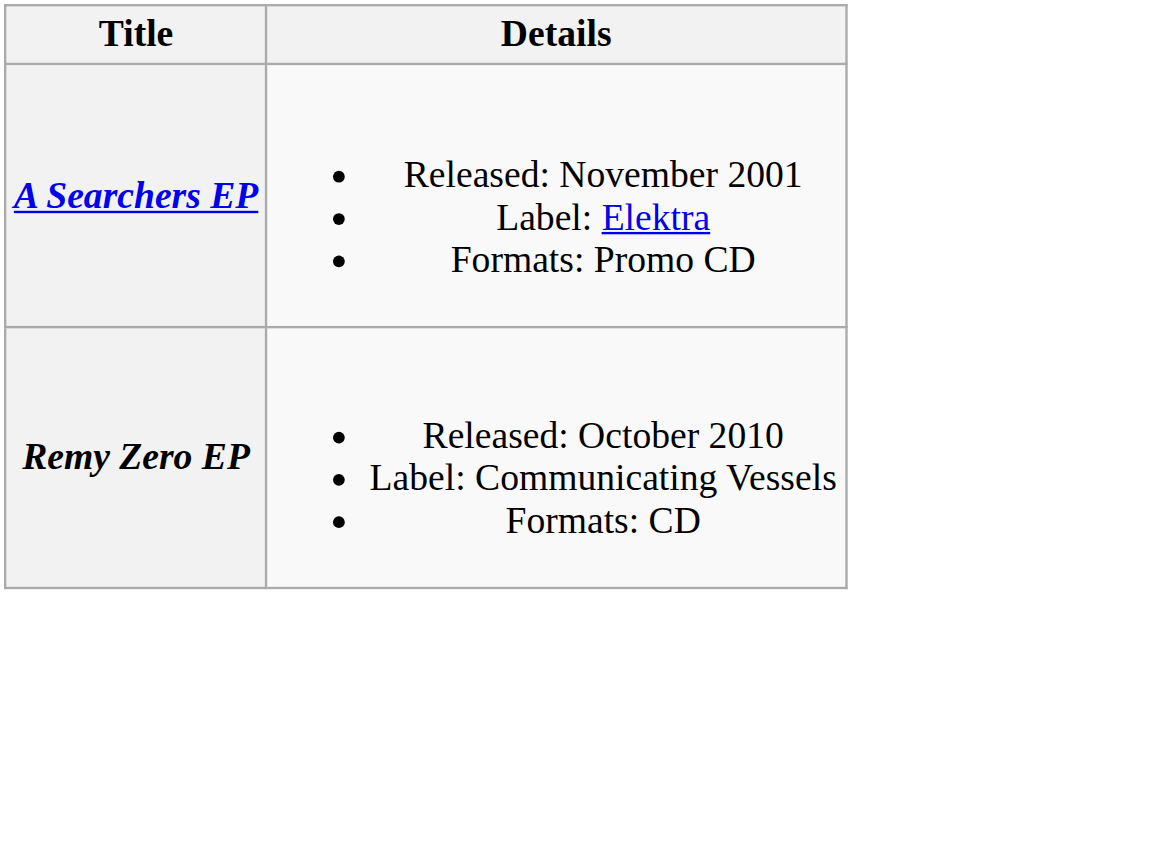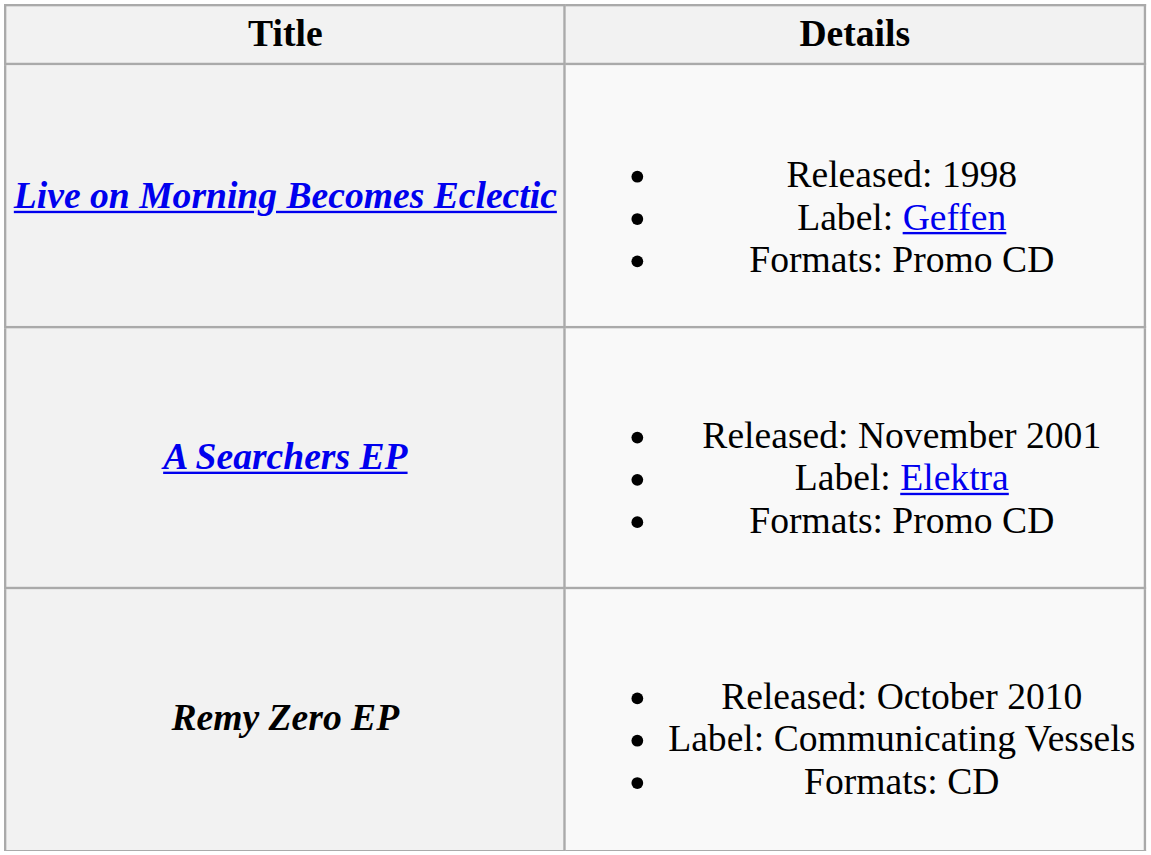 <table class="wikitable plainrowheaders" style="text-align:center;">
 <tr>
 <th scope="col">Title</th>
 <th scope="col">Details</th>
+</tr>
+<tr>
+<th scope="row"><em><a href='#'>Live on Morning Becomes Eclectic</a></em></th>
+<td><br><ul><li>Released: 1998</li><li>Label: <a href='#'>Geffen</a></li><li>Formats: Promo CD</li></ul></td>
 </tr>
 <tr>
 <th scope="row"><em><a href='#'>A Searchers EP</a></em></th>
 <td><br><ul><li>Released: November 2001</li><li>Label: <a href='#'>Elektra</a></li><li>Formats: Promo CD</li></ul></td>
 </tr>
 <tr>
 <th scope="row"><em>Remy Zero EP</em></th>
 <td><br><ul><li>Released: October 2010</li><li>Label: Communicating Vessels</li><li>Formats: CD</li></ul></td>
 </tr>
 </table>
